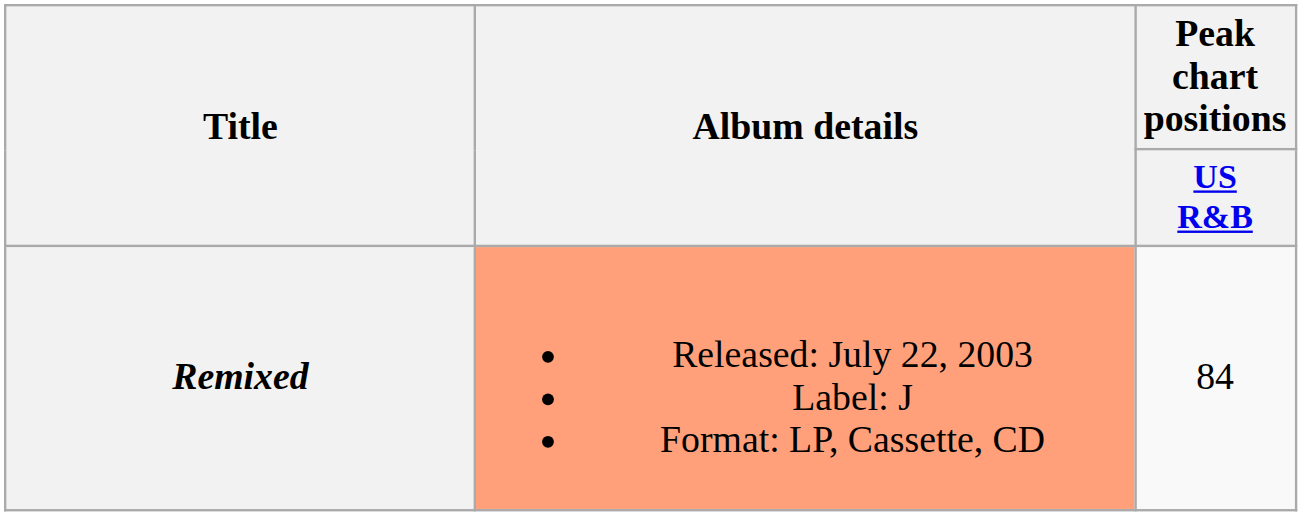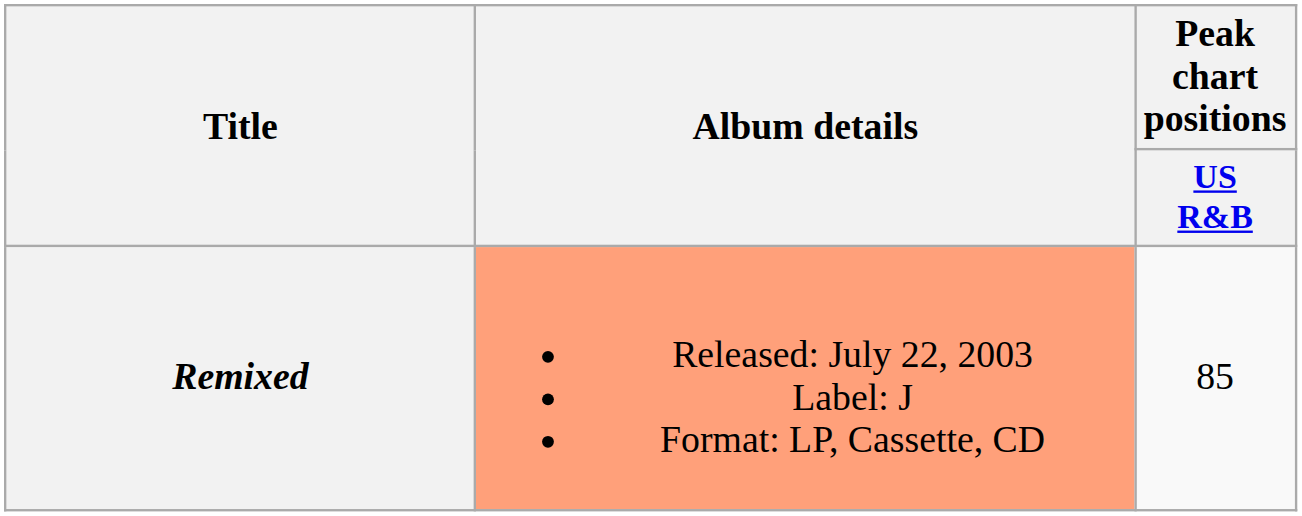 <table class="wikitable plainrowheaders" style="text-align:center;" border="1">
 <tr>
 <th scope="col" rowspan="2" style="width:12em;">Title</th>
 <th scope="col" rowspan="2" style="width:17em;">Album details</th>
 <th scope="col" colspan="1">Peak chart positions</th>
 </tr>
 <tr>
 <th scope="col" style="width:3em;font-size:90%;"><a href='#'>US<br>R&B</a><br></th>
 </tr>
 <tr>
 <th scope="row"><em>Remixed</em></th>
 <td style="background: lightsalmon;"><br><ul><li>Released: July 22, 2003</li><li>Label: J</li><li>Format: LP, Cassette, CD</li></ul></td>
-<td>84</td>
+<td>85</td>
 </tr>
 </table>
